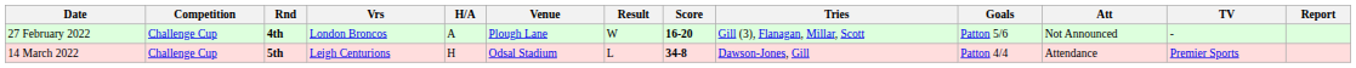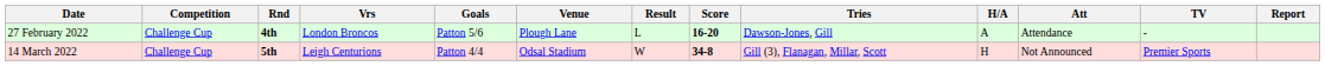 <table class="wikitable"  style="font-size:85%; width:100%;">
 <tr>
 <th>Date</th>
 <th>Competition</th>
 <th>Rnd</th>
 <th>Vrs</th>
-<th>H/A</th>
+<th>Goals</th>
 <th>Venue</th>
 <th>Result</th>
 <th>Score</th>
 <th>Tries</th>
-<th>Goals</th>
+<th>H/A</th>
 <th>Att</th>
 <th>TV</th>
 <th>Report</th>
 </tr>
 <tr style="background:#ddffdd;" width=20 | >
 <td>27 February 2022</td>
 <td><a href='#'>Challenge Cup</a></td>
 <td><strong>4th</strong></td>
 <td><a href='#'>London Broncos</a></td>
+<td><a href='#'>Patton</a> 5/6</td>
+<td><a href='#'>Plough Lane</a></td>
+<td>L</td>
+<td><strong>16-20</strong></td>
+<td><a href='#'>Dawson-Jones</a>, <a href='#'>Gill</a></td>
 <td>A</td>
-<td><a href='#'>Plough Lane</a></td>
-<td>W</td>
-<td><strong>16-20</strong></td>
-<td><a href='#'>Gill</a> (3), <a href='#'>Flanagan</a>, <a href='#'>Millar</a>, <a href='#'>Scott</a></td>
-<td><a href='#'>Patton</a> 5/6</td>
-<td>Not Announced</td>
+<td>Attendance</td>
 <td>-</td>
 <td></td>
 </tr>
 <tr style="background:#ffdddd;" width=20 | >
 <td>14 March 2022</td>
 <td><a href='#'>Challenge Cup</a></td>
 <td><strong>5th</strong></td>
 <td><a href='#'>Leigh Centurions</a></td>
+<td><a href='#'>Patton</a> 4/4</td>
+<td><a href='#'>Odsal Stadium</a></td>
+<td>W</td>
+<td><strong>34-8</strong></td>
+<td><a href='#'>Gill</a> (3), <a href='#'>Flanagan</a>, <a href='#'>Millar</a>, <a href='#'>Scott</a></td>
 <td>H</td>
-<td><a href='#'>Odsal Stadium</a></td>
-<td>L</td>
-<td><strong>34-8</strong></td>
-<td><a href='#'>Dawson-Jones</a>, <a href='#'>Gill</a></td>
-<td><a href='#'>Patton</a> 4/4</td>
-<td>Attendance</td>
+<td>Not Announced</td>
 <td><a href='#'>Premier Sports</a></td>
 <td></td>
 </tr>
 </table>
